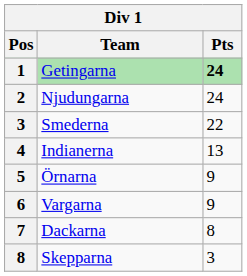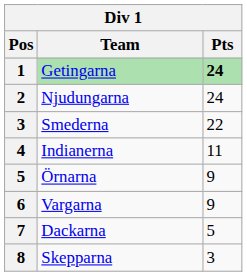 <table class="wikitable">
 <tr>
 <th colspan="3">Div 1</th>
 </tr>
 <tr>
 <th width=20>Pos</th>
 <th width=150>Team</th>
 <th width=30>Pts</th>
 </tr>
 <tr style="background:#ACE1AF;">
 <th>1</th>
 <td><a href='#'>Getingarna</a></td>
 <td><strong>24</strong></td>
 </tr>
 <tr>
 <th>2</th>
 <td><a href='#'>Njudungarna</a></td>
 <td>24</td>
 </tr>
 <tr>
 <th>3</th>
 <td><a href='#'>Smederna</a></td>
 <td>22</td>
 </tr>
 <tr>
 <th>4</th>
 <td><a href='#'>Indianerna</a></td>
-<td>13</td>
+<td>11</td>
 </tr>
 <tr>
 <th>5</th>
 <td><a href='#'>Örnarna</a></td>
 <td>9</td>
 </tr>
 <tr>
 <th>6</th>
 <td><a href='#'>Vargarna</a></td>
 <td>9</td>
 </tr>
 <tr>
 <th>7</th>
 <td><a href='#'>Dackarna</a></td>
-<td>8</td>
+<td>5</td>
 </tr>
 <tr>
 <th>8</th>
 <td><a href='#'>Skepparna</a></td>
 <td>3</td>
 </tr>
 </table>
